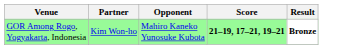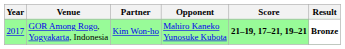 <table class="sortable wikitable" style="font-size: 90%;">
 <tr>
+<th>Year</th>
 <th>Venue</th>
 <th>Partner</th>
 <th>Opponent</th>
 <th>Score</th>
 <th>Result</th>
 </tr>
 <tr style="background:#98FB98">
+<td align="center"><a href='#'>2017</a></td>
 <td align="left"><a href='#'>GOR Among Rogo</a>,<br><a href='#'>Yogyakarta</a>, Indonesia</td>
 <td align="left"> <a href='#'>Kim Won-ho</a></td>
 <td align="left"> <a href='#'>Mahiro Kaneko</a><br> <a href='#'>Yunosuke Kubota</a></td>
 <td align="left"><strong>21–19, 17–21, 19–21</strong></td>
 <td style="text-align:left; background:white"> <strong>Bronze</strong></td>
 </tr>
 </table>
